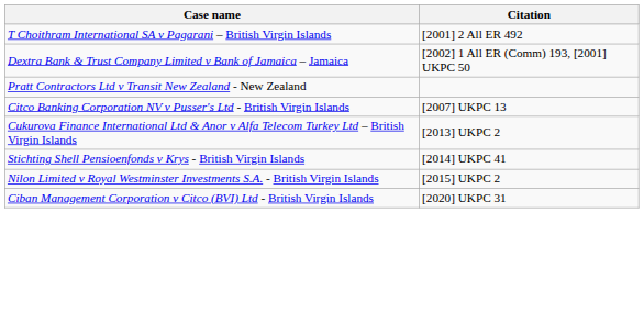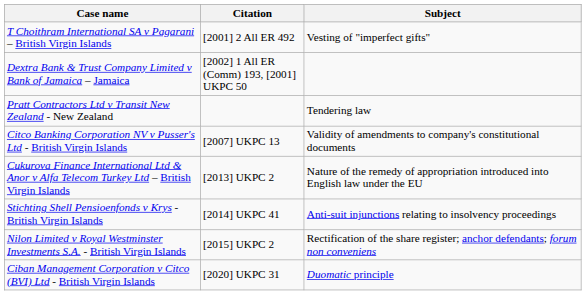 <table class="wikitable" width=825>
 <tr bgcolor="#CCCCCC">
 <th width=34%>Case name</th>
 <th width=18%>Citation</th>
+<th font=small>Subject</th>
 </tr>
 <tr>
 <td><em><a href='#'>T Choithram International SA v Pagarani</a></em> – <a href='#'>British Virgin Islands</a></td>
 <td>[2001] 2 All ER 492</td>
+<td>Vesting of "imperfect gifts"</td>
 </tr>
 <tr>
 <td><em><a href='#'>Dextra Bank & Trust Company Limited v Bank of Jamaica</a></em> – <a href='#'>Jamaica</a></td>
 <td>[2002] 1 All ER (Comm) 193, [2001] UKPC 50</td>
+<td></td>
 </tr>
 <tr>
 <td><em><a href='#'>Pratt Contractors Ltd v Transit New Zealand</a></em> - New Zealand</td>
 <td></td>
+<td>Tendering law</td>
 </tr>
 <tr>
 <td><em><a href='#'>Citco Banking Corporation NV v Pusser's Ltd</a></em> - <a href='#'>British Virgin Islands</a></td>
 <td>[2007] UKPC 13</td>
+<td>Validity of amendments to company's constitutional documents</td>
 </tr>
 <tr>
 <td><em><a href='#'>Cukurova Finance International Ltd & Anor v Alfa Telecom Turkey Ltd</a></em> – <a href='#'>British Virgin Islands</a></td>
 <td>[2013] UKPC 2</td>
+<td>Nature of the remedy of appropriation introduced into English law under the EU </td>
 </tr>
 <tr>
 <td><em><a href='#'>Stichting Shell Pensioenfonds v Krys</a></em> - <a href='#'>British Virgin Islands</a></td>
 <td>[2014] UKPC 41</td>
+<td><a href='#'>Anti-suit injunctions</a> relating to insolvency proceedings</td>
 </tr>
 <tr>
 <td><em><a href='#'>Nilon Limited v Royal Westminster Investments S.A.</a></em> - <a href='#'>British Virgin Islands</a></td>
 <td>[2015] UKPC 2</td>
+<td>Rectification of the share register; <a href='#'>anchor defendants</a>; <em><a href='#'>forum non conveniens</a></em></td>
 </tr>
 <tr>
 <td><em><a href='#'>Ciban Management Corporation v Citco (BVI) Ltd</a></em> - <a href='#'>British Virgin Islands</a></td>
 <td>[2020] UKPC 31</td>
+<td><a href='#'><em>Duomatic</em> principle</a></td>
 </tr>
 </table>
